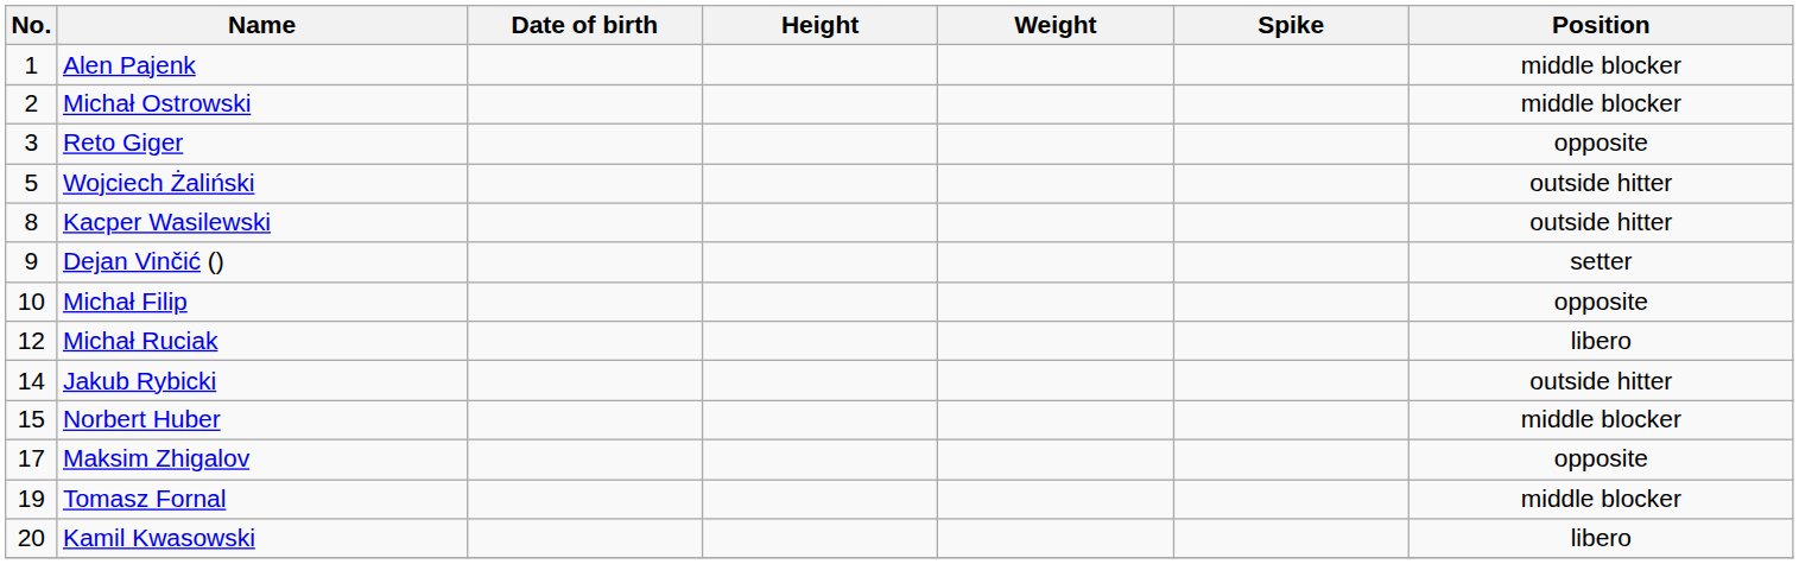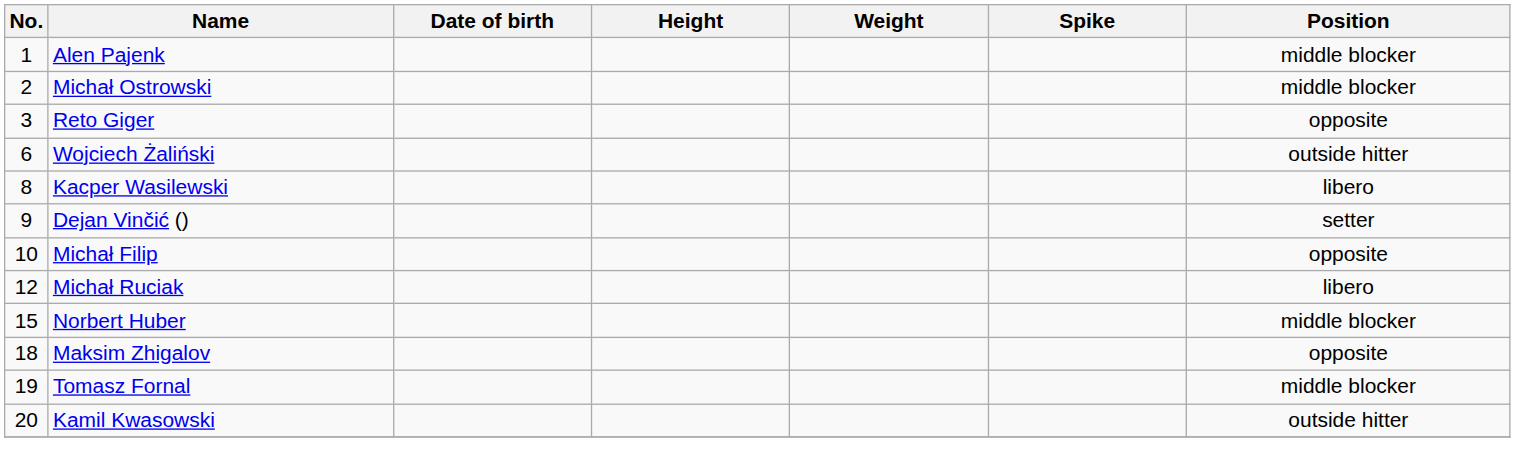 <table class="wikitable sortable" style="font-size:100%; text-align:center;">
 <tr>
 <th>No.</th>
 <th style="width:16em">Name</th>
 <th style="width:9em">Date of birth</th>
 <th style="width:9em">Height</th>
 <th style="width:9em">Weight</th>
 <th style="width:9em">Spike</th>
 <th style="width:15em">Position</th>
 </tr>
 <tr>
 <td>1</td>
 <td align=left> <a href='#'>Alen Pajenk</a></td>
 <td align=right></td>
 <td></td>
 <td></td>
 <td></td>
 <td>middle blocker</td>
 </tr>
 <tr>
 <td>2</td>
 <td align=left> <a href='#'>Michał Ostrowski</a></td>
 <td align=right></td>
 <td></td>
 <td></td>
 <td></td>
 <td>middle blocker</td>
 </tr>
 <tr>
 <td>3</td>
 <td align=left> <a href='#'>Reto Giger</a></td>
 <td align=right></td>
 <td></td>
 <td></td>
 <td></td>
 <td>opposite</td>
 </tr>
 <tr>
-<td>5</td>
+<td>6</td>
 <td align=left> <a href='#'>Wojciech Żaliński</a></td>
 <td align=right></td>
 <td></td>
 <td></td>
 <td></td>
 <td>outside hitter</td>
 </tr>
 <tr>
 <td>8</td>
 <td align=left> <a href='#'>Kacper Wasilewski</a></td>
 <td align=right></td>
 <td></td>
 <td></td>
 <td></td>
-<td>outside hitter</td>
+<td>libero</td>
 </tr>
 <tr>
 <td>9</td>
 <td align=left> <a href='#'>Dejan Vinčić</a> ()</td>
 <td align=right></td>
 <td></td>
 <td></td>
 <td></td>
 <td>setter</td>
 </tr>
 <tr>
 <td>10</td>
 <td align=left> <a href='#'>Michał Filip</a></td>
 <td align=right></td>
 <td></td>
 <td></td>
 <td></td>
 <td>opposite</td>
 </tr>
 <tr>
 <td>12</td>
 <td align=left> <a href='#'>Michał Ruciak</a></td>
 <td align=right></td>
 <td></td>
 <td></td>
 <td></td>
 <td>libero</td>
 </tr>
 <tr>
-<td>14</td>
-<td align=left> <a href='#'>Jakub Rybicki</a></td>
-<td align=right></td>
-<td></td>
-<td></td>
-<td></td>
-<td>outside hitter</td>
-</tr>
-<tr>
 <td>15</td>
 <td align=left> <a href='#'>Norbert Huber</a></td>
 <td align=right></td>
 <td></td>
 <td></td>
 <td></td>
 <td>middle blocker</td>
 </tr>
 <tr>
-<td>17</td>
+<td>18</td>
 <td align=left> <a href='#'>Maksim Zhigalov</a></td>
 <td align=right></td>
 <td></td>
 <td></td>
 <td></td>
 <td>opposite</td>
 </tr>
 <tr>
 <td>19</td>
 <td align=left> <a href='#'>Tomasz Fornal</a></td>
 <td align=right></td>
 <td></td>
 <td></td>
 <td></td>
 <td>middle blocker</td>
 </tr>
 <tr>
 <td>20</td>
 <td align=left> <a href='#'>Kamil Kwasowski</a></td>
 <td align=right></td>
 <td></td>
 <td></td>
 <td></td>
-<td>libero</td>
+<td>outside hitter</td>
 </tr>
 <tr>
 </tr>
 </table>
